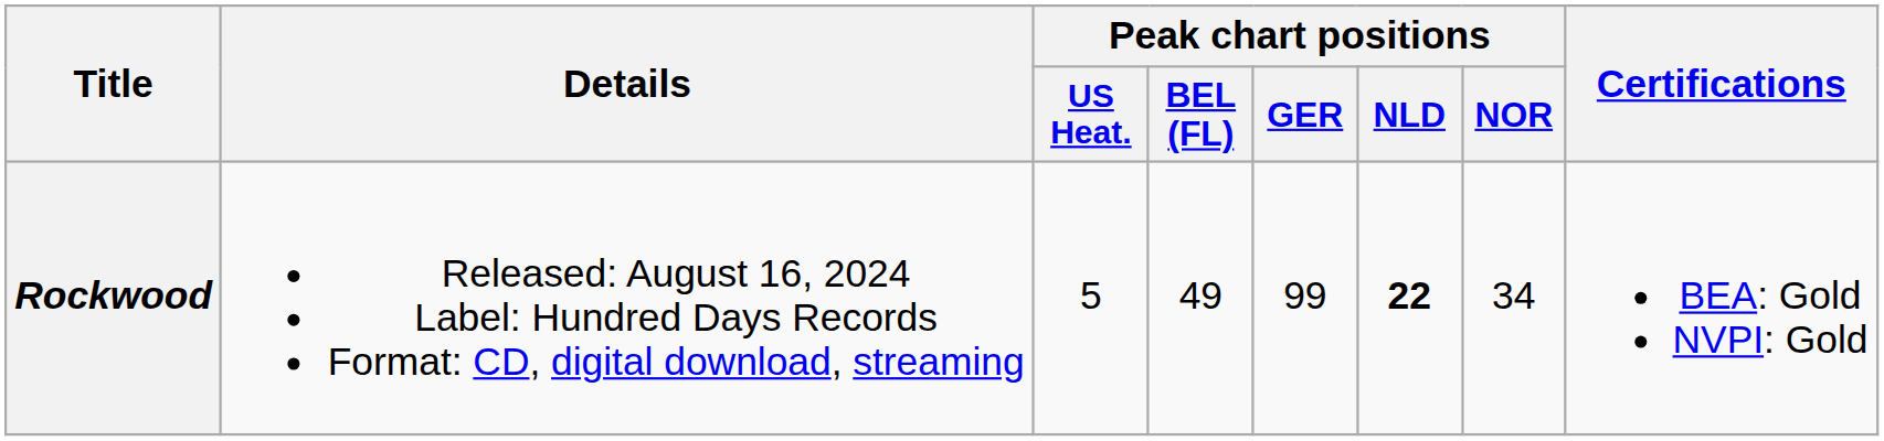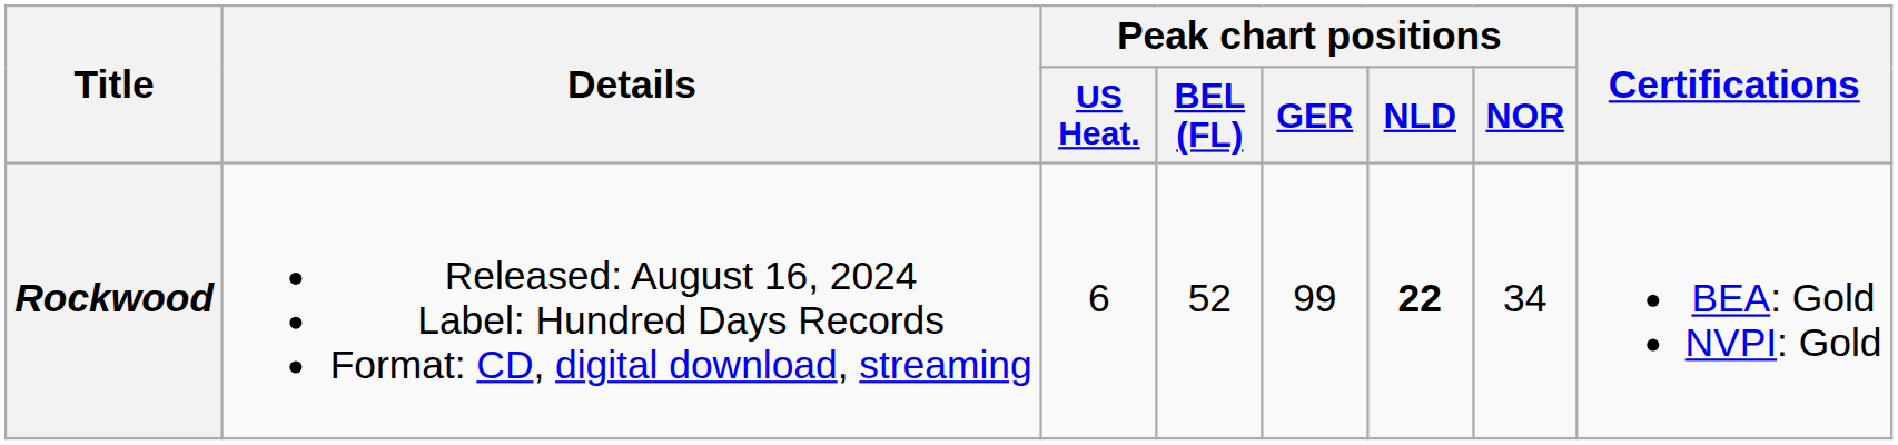 <table class="wikitable plainrowheaders" style="text-align:center;">
 <tr>
 <th scope="col" rowspan="2">Title</th>
 <th scope="col" rowspan="2">Details</th>
 <th scope="col" colspan="5">Peak chart positions</th>
 <th scope="col" rowspan="2"><a href='#'>Certifications</a></th>
 </tr>
 <tr>
 <th scope="col" style="width:3em;font-size:85%;"><a href='#'>US<br>Heat.</a><br></th>
 <th scope="col" style="width:2.5em;font-size:90%;"><a href='#'>BEL<br>(FL)</a><br></th>
 <th scope="col" style="width:2.5em;font-size:90%;"><a href='#'>GER</a><br></th>
 <th scope="col" style="width:2.5em;font-size:90%;"><a href='#'>NLD</a><br></th>
 <th scope="col" style="width:2.5em;font-size:90%;"><a href='#'>NOR</a><br></th>
 </tr>
 <tr>
 <th scope="row"><em>Rockwood</em></th>
 <td><br><ul><li>Released: August 16, 2024</li><li>Label: Hundred Days Records</li><li>Format: <a href='#'>CD</a>, <a href='#'>digital download</a>, <a href='#'>streaming</a></li></ul></td>
-<td>5</td>
-<td>49</td>
+<td>6</td>
+<td>52</td>
 <td>99</td>
 <td><strong>22</strong></td>
 <td>34</td>
 <td><br><ul><li><a href='#'>BEA</a>: Gold</li><li><a href='#'>NVPI</a>: Gold</li></ul></td>
 </tr>
 </table>
